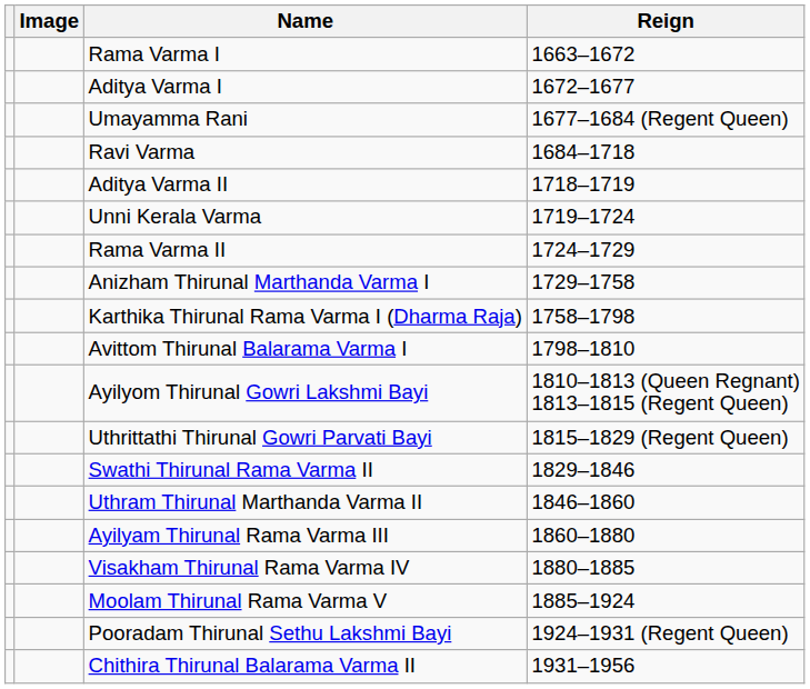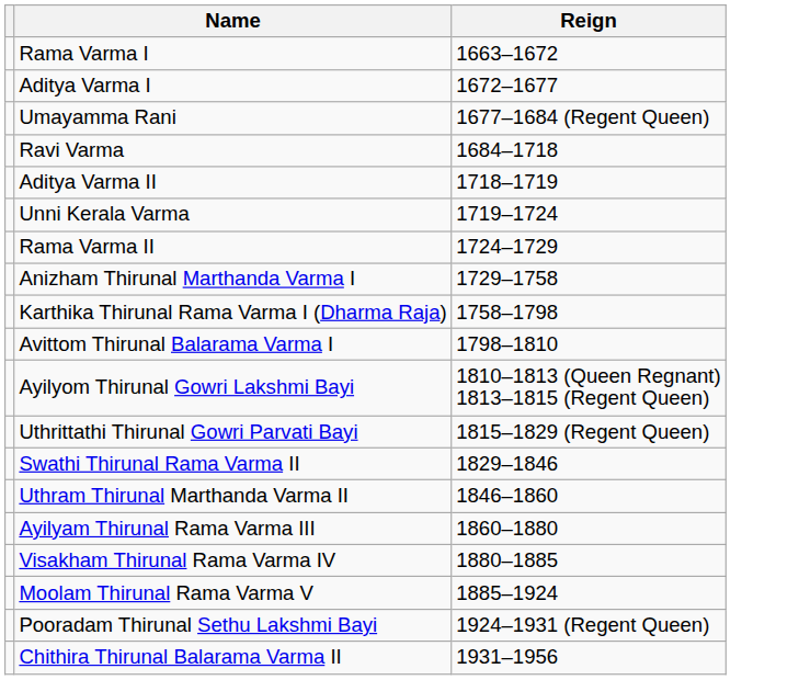 <table class="wikitable">
 <tr>
 <th></th>
-<th>Image</th>
 <th>Name</th>
 <th>Reign</th>
 </tr>
 <tr>
-<td></td>
 <td></td>
 <td>Rama Varma I</td>
 <td>1663–1672</td>
 </tr>
 <tr>
 <td></td>
-<td></td>
 <td>Aditya Varma I</td>
 <td>1672–1677</td>
 </tr>
 <tr>
-<td></td>
 <td></td>
 <td>Umayamma Rani</td>
 <td>1677–1684 (Regent Queen)</td>
 </tr>
 <tr>
 <td></td>
-<td></td>
 <td>Ravi Varma</td>
 <td>1684–1718</td>
 </tr>
 <tr>
-<td></td>
 <td></td>
 <td>Aditya Varma II</td>
 <td>1718–1719</td>
 </tr>
 <tr>
 <td></td>
-<td></td>
 <td>Unni Kerala Varma</td>
 <td>1719–1724</td>
 </tr>
 <tr>
-<td></td>
 <td></td>
 <td>Rama Varma II</td>
 <td>1724–1729</td>
 </tr>
 <tr>
 <td></td>
-<td></td>
 <td>Anizham Thirunal <a href='#'>Marthanda Varma</a> I</td>
 <td>1729–1758</td>
 </tr>
 <tr>
-<td></td>
 <td></td>
 <td>Karthika Thirunal Rama Varma I (<a href='#'>Dharma Raja</a>)</td>
 <td>1758–1798</td>
 </tr>
 <tr>
 <td></td>
-<td></td>
 <td>Avittom Thirunal <a href='#'>Balarama Varma</a> I</td>
 <td>1798–1810</td>
 </tr>
 <tr>
-<td></td>
 <td></td>
 <td>Ayilyom Thirunal <a href='#'>Gowri Lakshmi Bayi</a></td>
 <td>1810–1813 (Queen Regnant)<br> 1813–1815 (Regent Queen)</td>
 </tr>
 <tr>
 <td></td>
-<td></td>
 <td>Uthrittathi Thirunal <a href='#'>Gowri Parvati Bayi</a></td>
 <td>1815–1829 (Regent Queen)</td>
 </tr>
 <tr>
-<td></td>
 <td></td>
 <td><a href='#'>Swathi Thirunal Rama Varma</a> II</td>
 <td>1829–1846</td>
 </tr>
 <tr>
 <td></td>
-<td></td>
 <td><a href='#'>Uthram Thirunal</a> Marthanda Varma II</td>
 <td>1846–1860</td>
 </tr>
 <tr>
-<td></td>
 <td></td>
 <td><a href='#'>Ayilyam Thirunal</a> Rama Varma III</td>
 <td>1860–1880</td>
 </tr>
 <tr>
 <td></td>
-<td></td>
 <td><a href='#'>Visakham Thirunal</a> Rama Varma IV</td>
 <td>1880–1885</td>
 </tr>
 <tr>
-<td></td>
 <td></td>
 <td><a href='#'>Moolam Thirunal</a> Rama Varma V</td>
 <td>1885–1924</td>
 </tr>
 <tr>
 <td></td>
-<td></td>
 <td>Pooradam Thirunal <a href='#'>Sethu Lakshmi Bayi</a></td>
 <td>1924–1931 (Regent Queen)</td>
 </tr>
 <tr>
 <td></td>
-<td></td>
 <td><a href='#'>Chithira Thirunal Balarama Varma</a> II</td>
 <td>1931–1956</td>
 </tr>
 </table>
